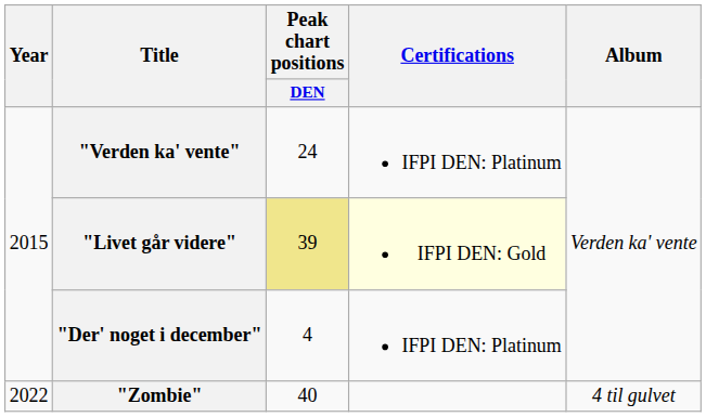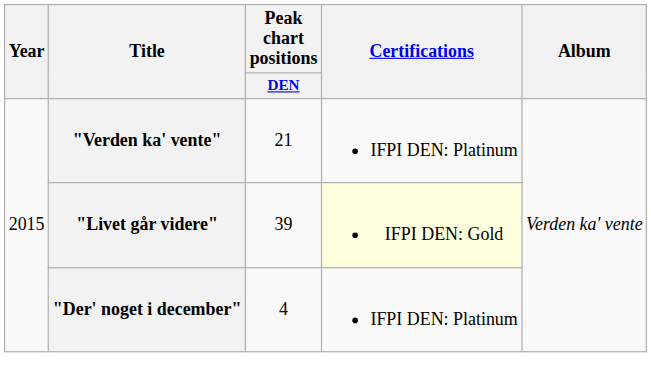 <table class="wikitable plainrowheaders" style="text-align:center;" border="1">
 <tr>
 <th scope="col" rowspan="2">Year</th>
 <th scope="col" rowspan="2">Title</th>
 <th scope="col" colspan="1">Peak <br>chart <br>positions</th>
 <th scope="col" rowspan="2"><a href='#'>Certifications</a></th>
 <th scope="col" rowspan="2">Album</th>
 </tr>
 <tr>
 <th scope="col" style="width:4em;font-size:85%;"><a href='#'>DEN</a><br></th>
 </tr>
 <tr>
 <td rowspan="3">2015</td>
 <th scope="row">"Verden ka' vente"</th>
-<td>24</td>
+<td>21</td>
 <td><br><ul><li>IFPI DEN: Platinum</li></ul></td>
 <td rowspan="3"><em>Verden ka' vente</em></td>
 </tr>
 <tr>
 <th scope="row">"Livet går videre"</th>
-<td style="background: khaki;">39</td>
+<td>39</td>
 <td style="background: lightyellow;"><br><ul><li>IFPI DEN: Gold</li></ul></td>
 </tr>
 <tr>
 <th scope="row">"Der' noget i december"</th>
 <td>4<br></td>
 <td><br><ul><li>IFPI DEN: Platinum</li></ul></td>
 </tr>
-<tr>
-<td>2022</td>
-<th scope="row">"Zombie"</th>
-<td>40<br></td>
-<td></td>
-<td><em>4 til gulvet</em></td>
-</tr>
 </table>
